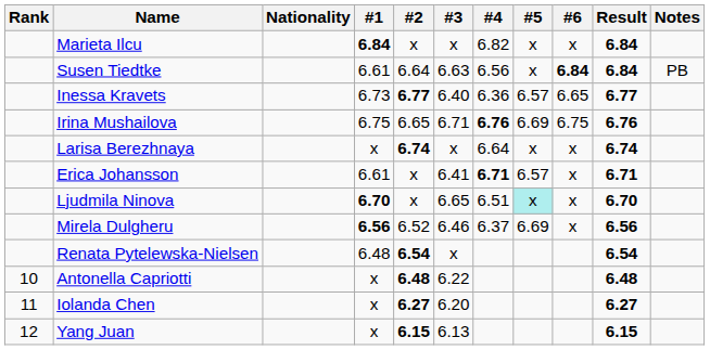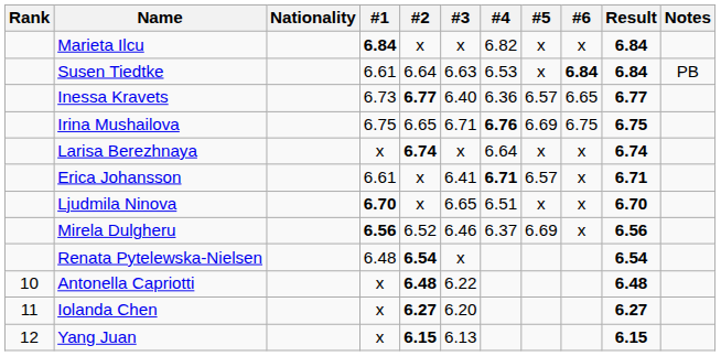 <table class="wikitable sortable" style="text-align:center">
 <tr>
 <th>Rank</th>
 <th>Name</th>
 <th>Nationality</th>
 <th>#1</th>
 <th>#2</th>
 <th>#3</th>
 <th>#4</th>
 <th>#5</th>
 <th>#6</th>
 <th>Result</th>
 <th>Notes</th>
 </tr>
 <tr>
 <td></td>
 <td align="left"><a href='#'>Marieta Ilcu</a></td>
 <td align=left></td>
 <td><strong>6.84</strong></td>
 <td>x</td>
 <td>x</td>
 <td>6.82</td>
 <td>x</td>
 <td>x</td>
 <td><strong>6.84</strong></td>
 <td></td>
 </tr>
 <tr>
 <td></td>
 <td align="left"><a href='#'>Susen Tiedtke</a></td>
 <td align=left></td>
 <td>6.61</td>
 <td>6.64</td>
 <td>6.63</td>
-<td>6.56</td>
+<td>6.53</td>
 <td>x</td>
 <td><strong>6.84</strong></td>
 <td><strong>6.84</strong></td>
 <td>PB</td>
 </tr>
 <tr>
 <td></td>
 <td align="left"><a href='#'>Inessa Kravets</a></td>
 <td align=left></td>
 <td>6.73</td>
 <td><strong>6.77</strong></td>
 <td>6.40</td>
 <td>6.36</td>
 <td>6.57</td>
 <td>6.65</td>
 <td><strong>6.77</strong></td>
 <td></td>
 </tr>
 <tr>
 <td></td>
 <td align="left"><a href='#'>Irina Mushailova</a></td>
 <td align=left></td>
 <td>6.75</td>
 <td>6.65</td>
 <td>6.71</td>
 <td><strong>6.76</strong></td>
 <td>6.69</td>
 <td>6.75</td>
-<td><strong>6.76</strong></td>
+<td><strong>6.75</strong></td>
 <td></td>
 </tr>
 <tr>
 <td></td>
 <td align="left"><a href='#'>Larisa Berezhnaya</a></td>
 <td align=left></td>
 <td>x</td>
 <td><strong>6.74</strong></td>
 <td>x</td>
 <td>6.64</td>
 <td>x</td>
 <td>x</td>
 <td><strong>6.74</strong></td>
 <td></td>
 </tr>
 <tr>
 <td></td>
 <td align="left"><a href='#'>Erica Johansson</a></td>
 <td align=left></td>
 <td>6.61</td>
 <td>x</td>
 <td>6.41</td>
 <td><strong>6.71</strong></td>
 <td>6.57</td>
 <td>x</td>
 <td><strong>6.71</strong></td>
 <td></td>
 </tr>
 <tr>
 <td></td>
 <td align="left"><a href='#'>Ljudmila Ninova</a></td>
 <td align=left></td>
 <td><strong>6.70</strong></td>
 <td>x</td>
 <td>6.65</td>
 <td>6.51</td>
-<td style="background: paleturquoise;">x</td>
+<td>x</td>
 <td>x</td>
 <td><strong>6.70</strong></td>
 <td></td>
 </tr>
 <tr>
 <td></td>
 <td align="left"><a href='#'>Mirela Dulgheru</a></td>
 <td align=left></td>
 <td><strong>6.56</strong></td>
 <td>6.52</td>
 <td>6.46</td>
 <td>6.37</td>
 <td>6.69</td>
 <td>x</td>
 <td><strong>6.56</strong></td>
 <td></td>
 </tr>
 <tr>
 <td></td>
 <td align="left"><a href='#'>Renata Pytelewska-Nielsen</a></td>
 <td align=left></td>
 <td>6.48</td>
 <td><strong>6.54</strong></td>
 <td>x</td>
 <td></td>
 <td></td>
 <td></td>
 <td><strong>6.54</strong></td>
 <td></td>
 </tr>
 <tr>
 <td>10</td>
 <td align="left"><a href='#'>Antonella Capriotti</a></td>
 <td align=left></td>
 <td>x</td>
 <td><strong>6.48</strong></td>
 <td>6.22</td>
 <td></td>
 <td></td>
 <td></td>
 <td><strong>6.48</strong></td>
 <td></td>
 </tr>
 <tr>
 <td>11</td>
 <td align="left"><a href='#'>Iolanda Chen</a></td>
 <td align=left></td>
 <td>x</td>
 <td><strong>6.27</strong></td>
 <td>6.20</td>
 <td></td>
 <td></td>
 <td></td>
 <td><strong>6.27</strong></td>
 <td></td>
 </tr>
 <tr>
 <td>12</td>
 <td align="left"><a href='#'>Yang Juan</a></td>
 <td align=left></td>
 <td>x</td>
 <td><strong>6.15</strong></td>
 <td>6.13</td>
 <td></td>
 <td></td>
 <td></td>
 <td><strong>6.15</strong></td>
 <td></td>
 </tr>
 </table>
